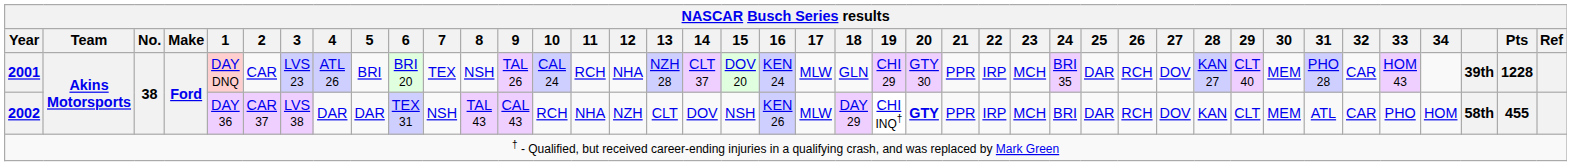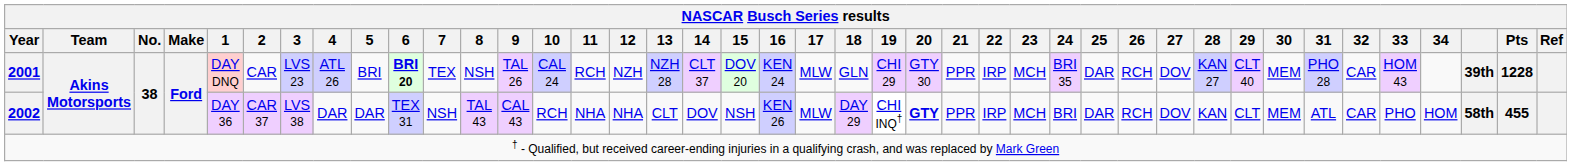 <table class="wikitable" style="text-align:center; font-size:75%">
 <tr>
 <th colspan=42><a href='#'>NASCAR</a> <a href='#'>Busch Series</a> results</th>
 </tr>
 <tr>
 <th>Year</th>
 <th>Team</th>
 <th>No.</th>
 <th>Make</th>
 <th>1</th>
 <th>2</th>
 <th>3</th>
 <th>4</th>
 <th>5</th>
 <th>6</th>
 <th>7</th>
 <th>8</th>
 <th>9</th>
 <th>10</th>
 <th>11</th>
 <th>12</th>
 <th>13</th>
 <th>14</th>
 <th>15</th>
 <th>16</th>
 <th>17</th>
 <th>18</th>
 <th>19</th>
 <th>20</th>
 <th>21</th>
 <th>22</th>
 <th>23</th>
 <th>24</th>
 <th>25</th>
 <th>26</th>
 <th>27</th>
 <th>28</th>
 <th>29</th>
 <th>30</th>
 <th>31</th>
 <th>32</th>
 <th>33</th>
 <th>34</th>
 <th></th>
 <th>Pts</th>
 <th>Ref</th>
 </tr>
 <tr>
 <th><a href='#'>2001</a></th>
 <th rowspan=2><a href='#'>Akins Motorsports</a></th>
 <th rowspan=2>38</th>
 <th rowspan=2><a href='#'>Ford</a></th>
 <td style="background:#FFCFCF;"><a href='#'>DAY</a><br><small>DNQ</small></td>
 <td><a href='#'>CAR</a></td>
 <td style="background:#CFCFFF;"><a href='#'>LVS</a><br><small>23</small></td>
 <td style="background:#CFCFFF;"><a href='#'>ATL</a><br><small>26</small></td>
 <td><a href='#'>BRI</a></td>
-<td style="background:#DFFFDF;"><a href='#'>BRI</a><br><small>20</small></td>
+<td style="background:#DFFFDF;"><strong><a href='#'>BRI</a><br><small>20</small></strong></td>
 <td><a href='#'>TEX</a></td>
 <td><a href='#'>NSH</a></td>
 <td style="background:#EFCFFF;"><a href='#'>TAL</a><br><small>26</small></td>
 <td style="background:#CFCFFF;"><a href='#'>CAL</a><br><small>24</small></td>
 <td><a href='#'>RCH</a></td>
-<td><a href='#'>NHA</a></td>
+<td><a href='#'>NZH</a></td>
 <td style="background:#CFCFFF;"><a href='#'>NZH</a><br><small>28</small></td>
 <td style="background:#EFCFFF;"><a href='#'>CLT</a><br><small>37</small></td>
 <td style="background:#DFFFDF;"><a href='#'>DOV</a><br><small>20</small></td>
 <td style="background:#CFCFFF;"><a href='#'>KEN</a><br><small>24</small></td>
 <td><a href='#'>MLW</a></td>
 <td><a href='#'>GLN</a></td>
 <td style="background:#EFCFFF;"><a href='#'>CHI</a><br><small>29</small></td>
 <td style="background:#EFCFFF;"><a href='#'>GTY</a><br><small>30</small></td>
 <td><a href='#'>PPR</a></td>
 <td><a href='#'>IRP</a></td>
 <td><a href='#'>MCH</a></td>
 <td style="background:#EFCFFF;"><a href='#'>BRI</a><br><small>35</small></td>
 <td><a href='#'>DAR</a></td>
 <td><a href='#'>RCH</a></td>
 <td><a href='#'>DOV</a></td>
 <td style="background:#CFCFFF;"><a href='#'>KAN</a><br><small>27</small></td>
 <td style="background:#EFCFFF;"><a href='#'>CLT</a><br><small>40</small></td>
 <td><a href='#'>MEM</a></td>
 <td style="background:#CFCFFF;"><a href='#'>PHO</a><br><small>28</small></td>
 <td><a href='#'>CAR</a></td>
 <td style="background:#EFCFFF;"><a href='#'>HOM</a><br><small>43</small></td>
 <td></td>
 <th>39th</th>
 <th>1228</th>
 <th></th>
 </tr>
 <tr>
 <th><a href='#'>2002</a></th>
 <td style="background:#EFCFFF;"><a href='#'>DAY</a><br><small>36</small></td>
 <td style="background:#EFCFFF;"><a href='#'>CAR</a><br><small>37</small></td>
 <td style="background:#EFCFFF;"><a href='#'>LVS</a><br><small>38</small></td>
 <td><a href='#'>DAR</a></td>
 <td><a href='#'>DAR</a></td>
 <td style="background:#CFCFFF;"><a href='#'>TEX</a><br><small>31</small></td>
 <td><a href='#'>NSH</a></td>
 <td style="background:#EFCFFF;"><a href='#'>TAL</a><br><small>43</small></td>
 <td style="background:#EFCFFF;"><a href='#'>CAL</a><br><small>43</small></td>
 <td><a href='#'>RCH</a></td>
 <td><a href='#'>NHA</a></td>
-<td><a href='#'>NZH</a></td>
+<td><a href='#'>NHA</a></td>
 <td><a href='#'>CLT</a></td>
 <td><a href='#'>DOV</a></td>
 <td><a href='#'>NSH</a></td>
 <td style="background:#CFCFFF;"><a href='#'>KEN</a><br><small>26</small></td>
 <td><a href='#'>MLW</a></td>
 <td style="background:#EFCFFF;"><a href='#'>DAY</a><br><small>29</small></td>
 <td style="background:#FFFFFF;"><a href='#'>CHI</a><br><small>INQ<sup>†</sup></small></td>
 <td><strong><a href='#'>GTY</a></strong></td>
 <td><a href='#'>PPR</a></td>
 <td><a href='#'>IRP</a></td>
 <td><a href='#'>MCH</a></td>
 <td><a href='#'>BRI</a></td>
 <td><a href='#'>DAR</a></td>
 <td><a href='#'>RCH</a></td>
 <td><a href='#'>DOV</a></td>
 <td><a href='#'>KAN</a></td>
 <td><a href='#'>CLT</a></td>
 <td><a href='#'>MEM</a></td>
 <td><a href='#'>ATL</a></td>
 <td><a href='#'>CAR</a></td>
 <td><a href='#'>PHO</a></td>
 <td><a href='#'>HOM</a></td>
 <th>58th</th>
 <th>455</th>
 <th></th>
 </tr>
 <tr>
 <td colspan=42><small><sup>†</sup> - Qualified, but received career-ending injuries in a qualifying crash, and was replaced by <a href='#'>Mark Green</a></small></td>
 </tr>
 </table>
